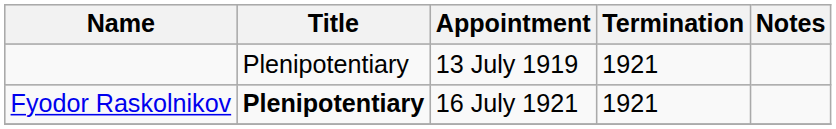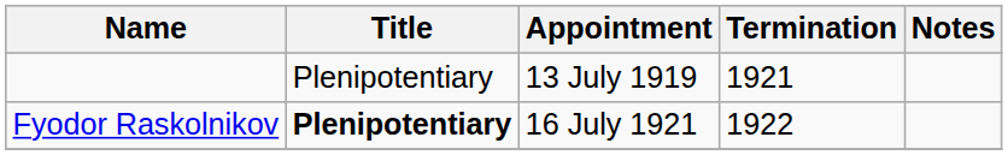 <table class="wikitable">
 <tr valign="middle">
 <th>Name</th>
 <th>Title</th>
 <th>Appointment</th>
 <th>Termination</th>
 <th>Notes</th>
 </tr>
 <tr>
 <td></td>
 <td>Plenipotentiary</td>
 <td>13 July 1919</td>
 <td>1921</td>
 <td></td>
 </tr>
 <tr>
 <td><a href='#'>Fyodor Raskolnikov</a></td>
 <td><strong>Plenipotentiary</strong></td>
 <td>16 July 1921</td>
-<td>1921</td>
+<td>1922</td>
 <td></td>
 </tr>
 <tr>
 </tr>
 </table>
